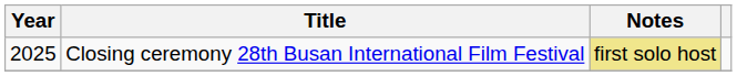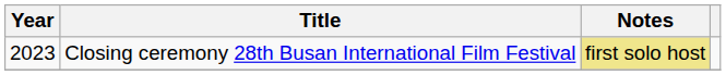 <table class="wikitable sortable plainrowheaders">
 <tr>
 <th scope="col">Year</th>
 <th scope="col">Title</th>
 <th scope="col" class="unsortable">Notes</th>
 <th scope="col" class="unsortable"></th>
 </tr>
 <tr>
-<td>2025</td>
+<td>2023</td>
 <td>Closing ceremony <a href='#'>28th Busan International Film Festival</a></td>
 <td style="background: khaki;">first solo host</td>
 <td style="text-align:center"></td>
 </tr>
 <tr>
 </tr>
 </table>
